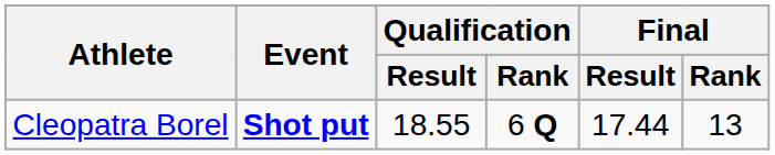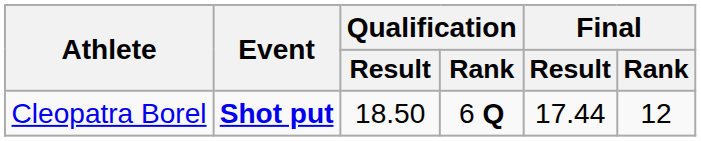 <table class="wikitable" style="font-size:90%">
 <tr>
 <th rowspan="2">Athlete</th>
 <th rowspan="2">Event</th>
 <th colspan="2">Qualification</th>
 <th colspan="2">Final</th>
 </tr>
 <tr style="font-size:95%">
 <th>Result</th>
 <th>Rank</th>
 <th>Result</th>
 <th>Rank</th>
 </tr>
 <tr style=text-align:center>
 <td style=text-align:left><a href='#'>Cleopatra Borel</a></td>
 <td style=text-align:left><strong><a href='#'>Shot put</a></strong></td>
-<td>18.55</td>
+<td>18.50</td>
 <td>6 <strong>Q</strong></td>
 <td>17.44</td>
-<td>13</td>
+<td>12</td>
 </tr>
 </table>
